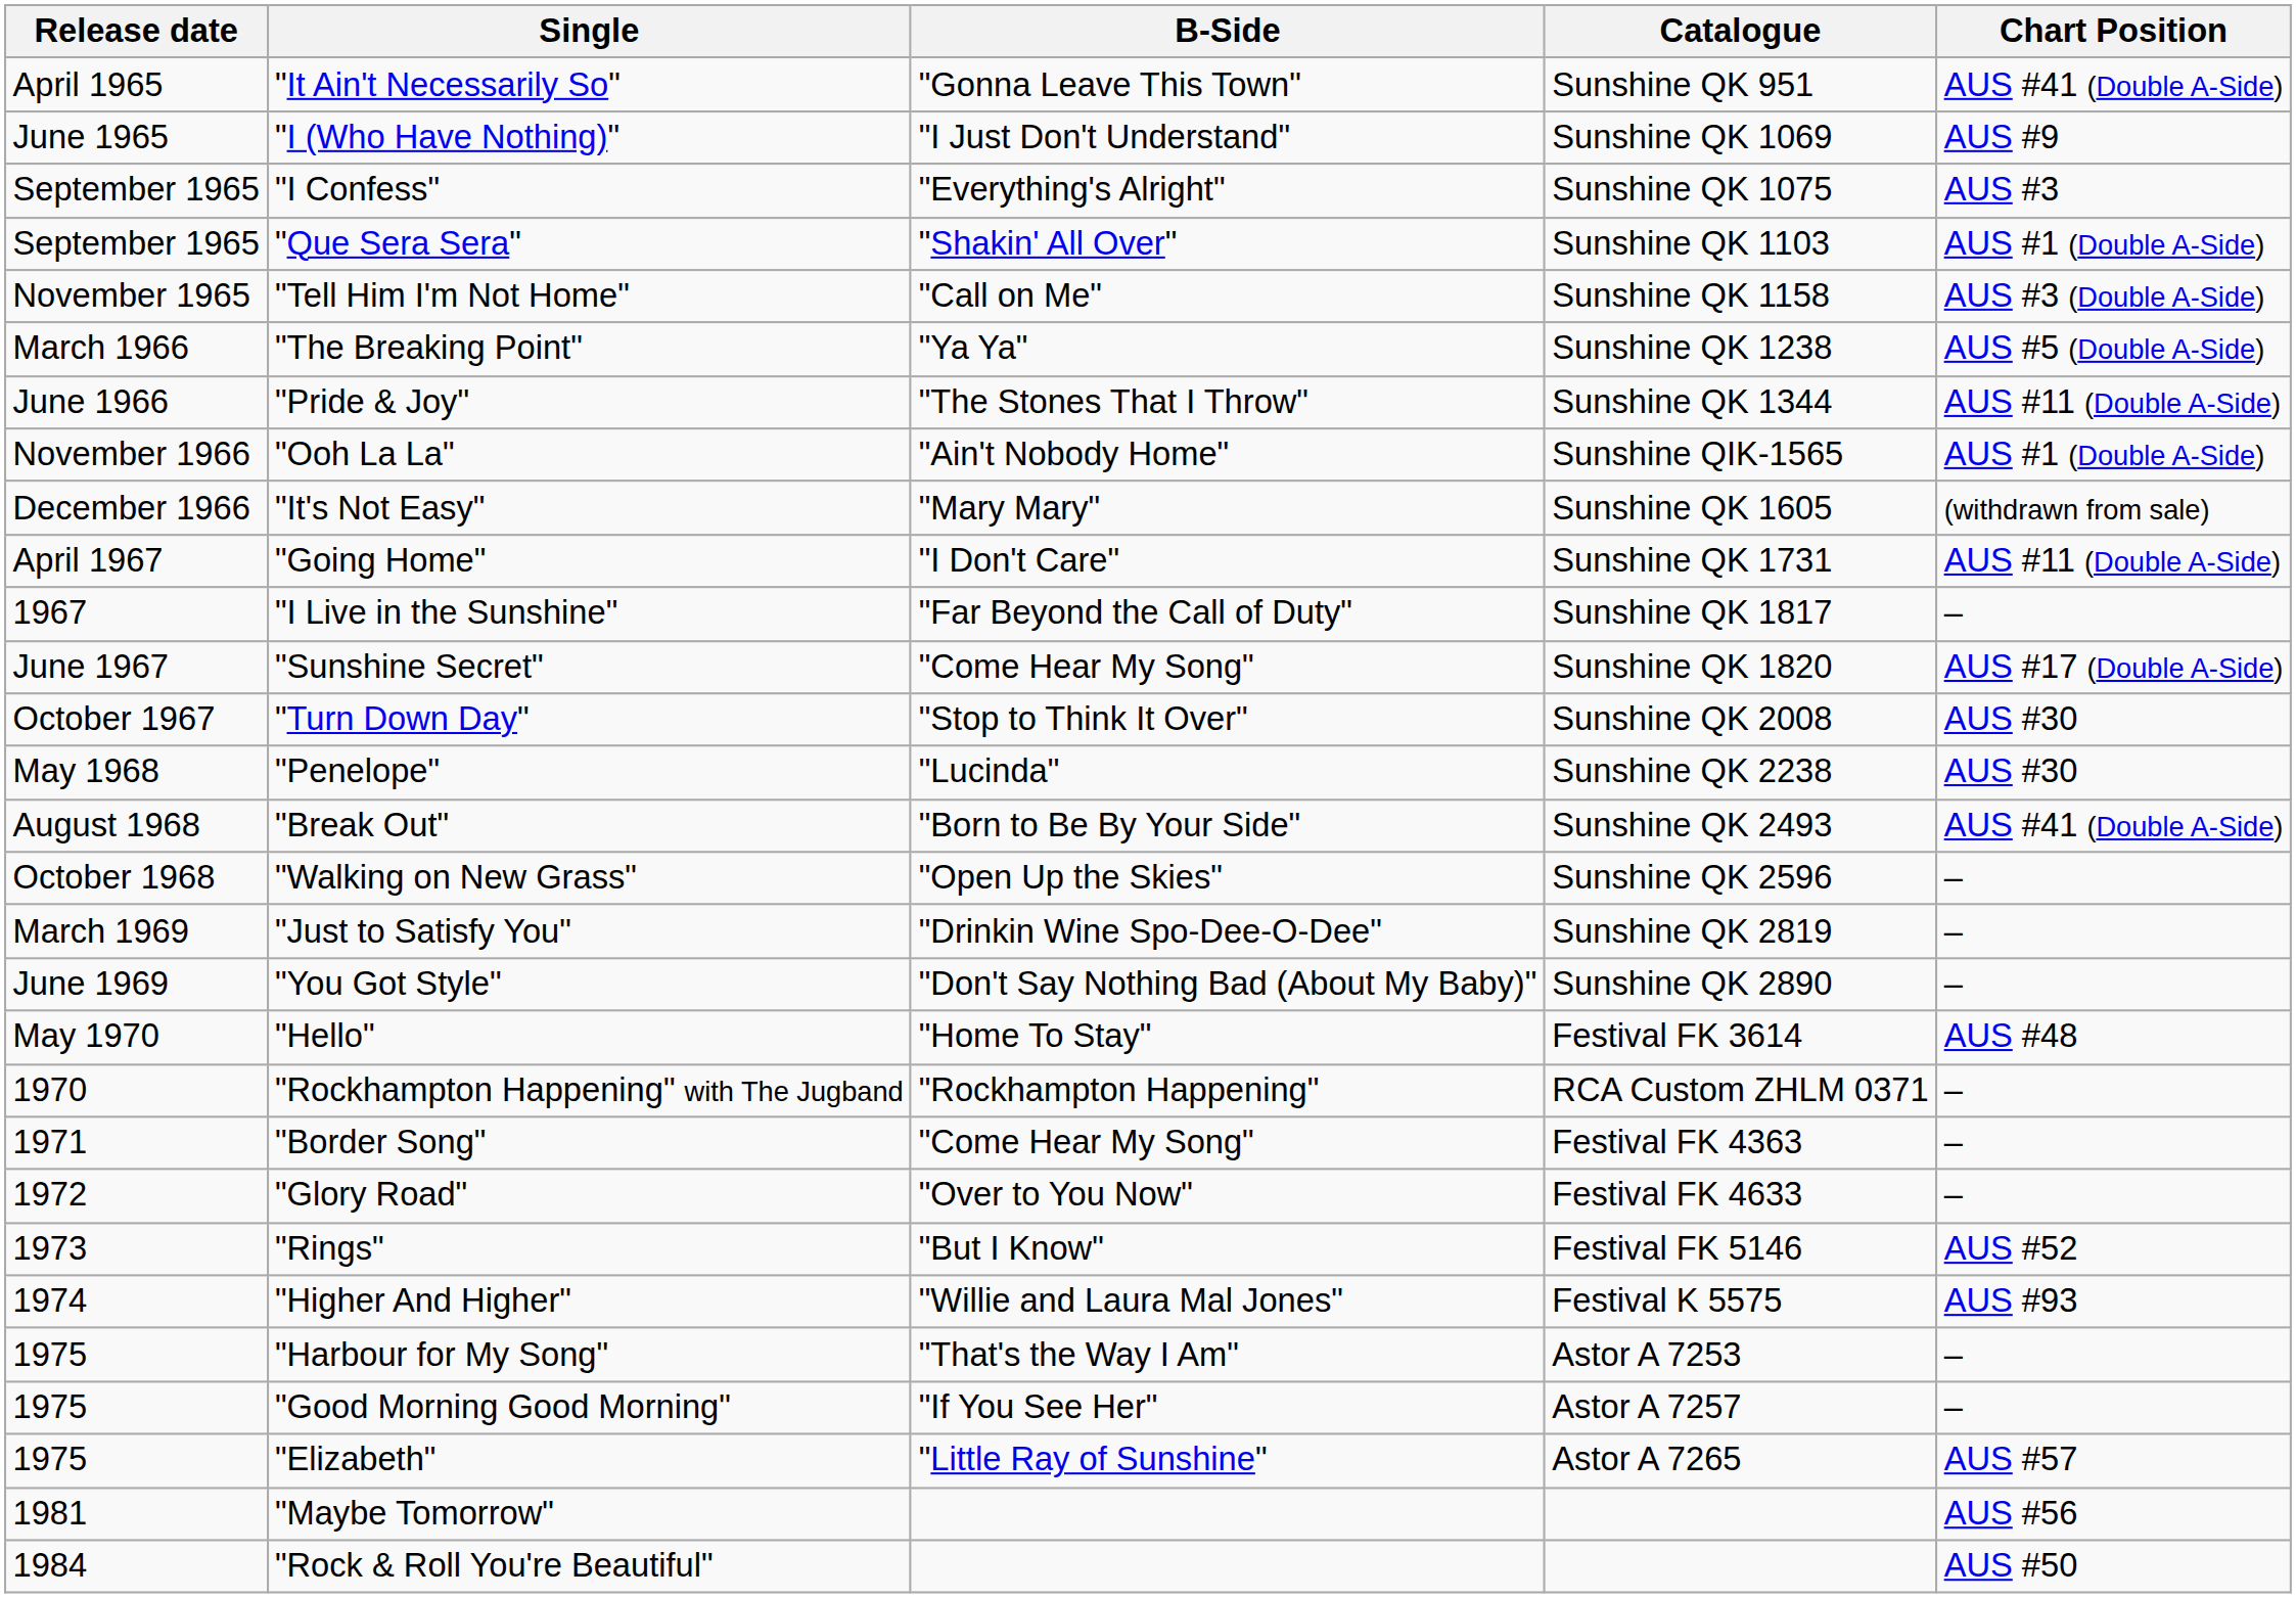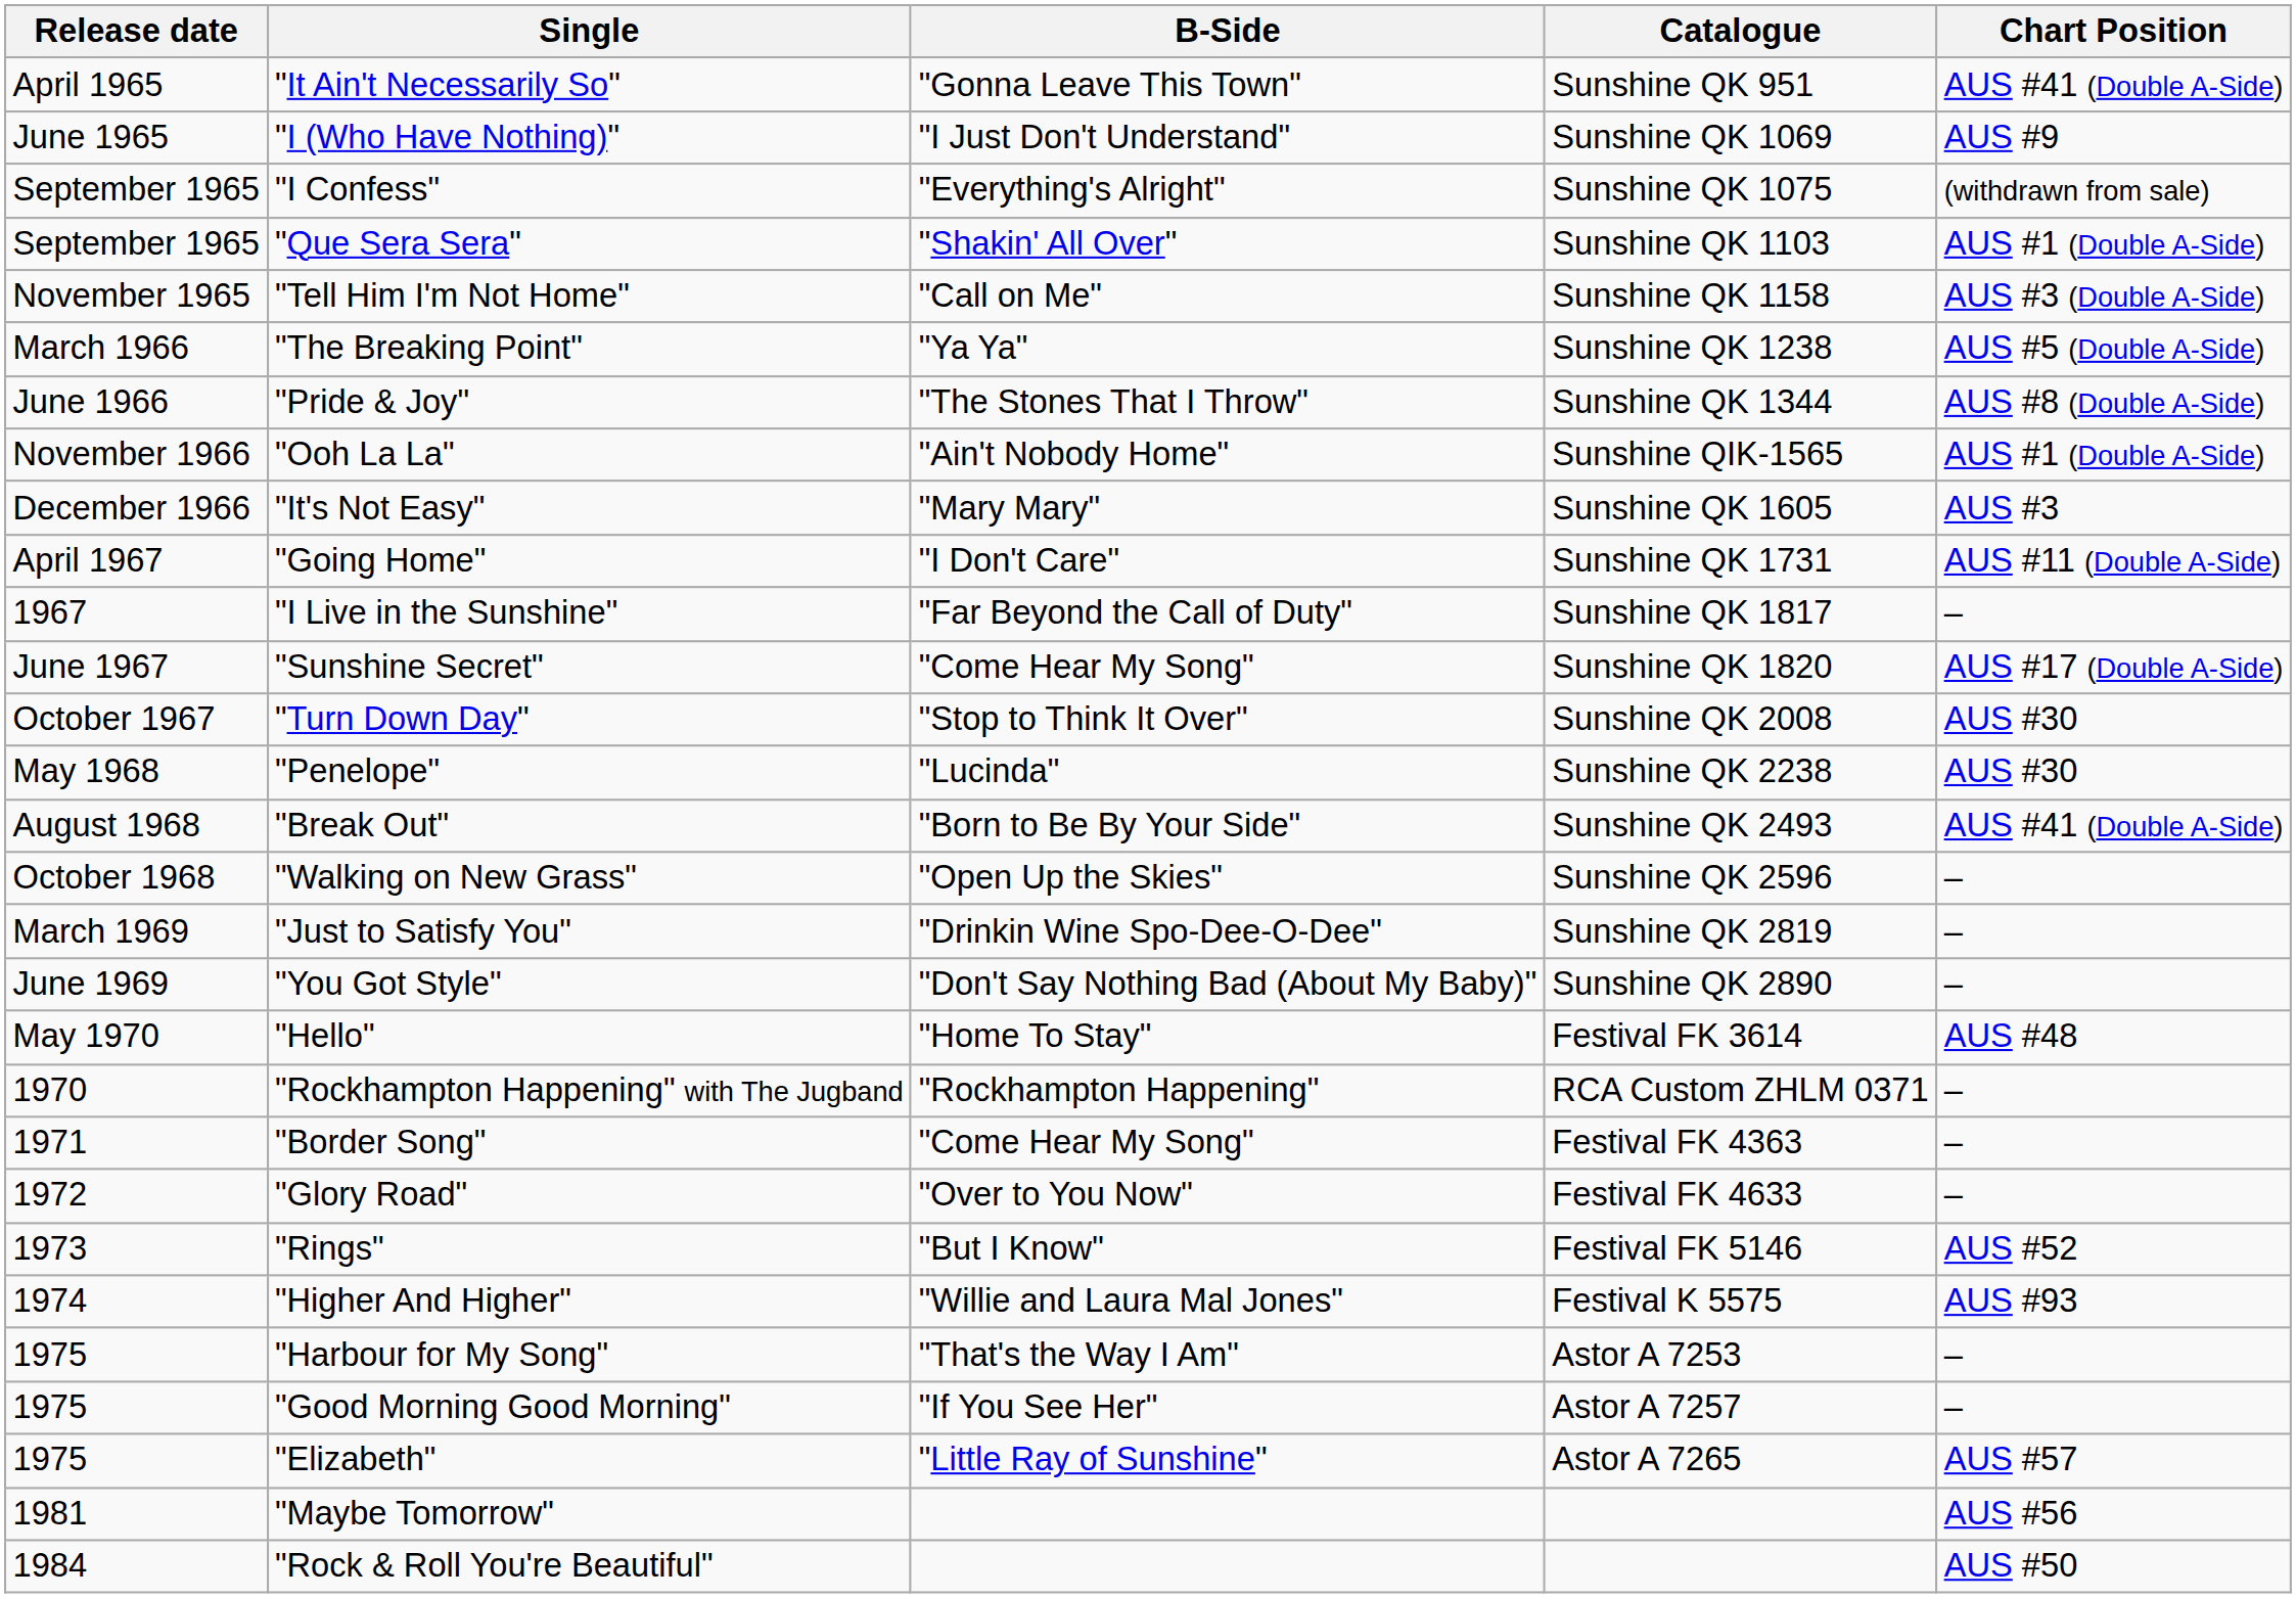 <table class="wikitable">
 <tr>
 <th>Release date</th>
 <th>Single</th>
 <th>B-Side</th>
 <th>Catalogue</th>
 <th>Chart Position</th>
 </tr>
 <tr>
 <td>April 1965</td>
 <td>"<a href='#'>It Ain't Necessarily So</a>"</td>
 <td>"Gonna Leave This Town"</td>
 <td>Sunshine QK 951</td>
 <td><a href='#'>AUS</a> #41 <small>(<a href='#'>Double A-Side</a>)</small></td>
 </tr>
 <tr>
 <td>June 1965</td>
 <td>"<a href='#'>I (Who Have Nothing)</a>"</td>
 <td>"I Just Don't Understand"</td>
 <td>Sunshine QK 1069</td>
 <td><a href='#'>AUS</a> #9</td>
 </tr>
 <tr>
 <td>September 1965</td>
 <td>"I Confess"</td>
 <td>"Everything's Alright"</td>
 <td>Sunshine QK 1075</td>
-<td><a href='#'>AUS</a> #3</td>
+<td><small>(withdrawn from sale)</small></td>
 </tr>
 <tr>
 <td>September 1965</td>
 <td>"<a href='#'>Que Sera Sera</a>"</td>
 <td>"<a href='#'>Shakin' All Over</a>"</td>
 <td>Sunshine QK 1103</td>
 <td><a href='#'>AUS</a> #1 <small>(<a href='#'>Double A-Side</a>)</small></td>
 </tr>
 <tr>
 <td>November 1965</td>
 <td>"Tell Him I'm Not Home"</td>
 <td>"Call on Me"</td>
 <td>Sunshine QK 1158</td>
 <td><a href='#'>AUS</a> #3 <small>(<a href='#'>Double A-Side</a>)</small></td>
 </tr>
 <tr>
 <td>March 1966</td>
 <td>"The Breaking Point"</td>
 <td>"Ya Ya"</td>
 <td>Sunshine QK 1238</td>
 <td><a href='#'>AUS</a> #5 <small>(<a href='#'>Double A-Side</a>)</small></td>
 </tr>
 <tr>
 <td>June 1966</td>
 <td>"Pride & Joy"</td>
 <td>"The Stones That I Throw"</td>
 <td>Sunshine QK 1344</td>
-<td><a href='#'>AUS</a> #11 <small>(<a href='#'>Double A-Side</a>)</small></td>
+<td><a href='#'>AUS</a> #8 <small>(<a href='#'>Double A-Side</a>)</small></td>
 </tr>
 <tr>
 <td>November 1966</td>
 <td>"Ooh La La"</td>
 <td>"Ain't Nobody Home"</td>
 <td>Sunshine QIK-1565</td>
 <td><a href='#'>AUS</a> #1 <small>(<a href='#'>Double A-Side</a>)</small></td>
 </tr>
 <tr>
 <td>December 1966</td>
 <td>"It's Not Easy"</td>
 <td>"Mary Mary"</td>
 <td>Sunshine QK 1605</td>
-<td><small>(withdrawn from sale)</small></td>
+<td><a href='#'>AUS</a> #3</td>
 </tr>
 <tr>
 <td>April 1967</td>
 <td>"Going Home"</td>
 <td>"I Don't Care"</td>
 <td>Sunshine QK 1731</td>
 <td><a href='#'>AUS</a> #11 <small>(<a href='#'>Double A-Side</a>)</small></td>
 </tr>
 <tr>
 <td>1967</td>
 <td>"I Live in the Sunshine"</td>
 <td>"Far Beyond the Call of Duty"</td>
 <td>Sunshine QK 1817</td>
 <td>–</td>
 </tr>
 <tr>
 <td>June 1967</td>
 <td>"Sunshine Secret"</td>
 <td>"Come Hear My Song"</td>
 <td>Sunshine QK 1820</td>
 <td><a href='#'>AUS</a> #17 <small>(<a href='#'>Double A-Side</a>)</small></td>
 </tr>
 <tr>
 <td>October 1967</td>
 <td>"<a href='#'>Turn Down Day</a>"</td>
 <td>"Stop to Think It Over"</td>
 <td>Sunshine QK 2008</td>
 <td><a href='#'>AUS</a> #30</td>
 </tr>
 <tr>
 <td>May 1968</td>
 <td>"Penelope"</td>
 <td>"Lucinda"</td>
 <td>Sunshine QK 2238</td>
 <td><a href='#'>AUS</a> #30</td>
 </tr>
 <tr>
 <td>August 1968</td>
 <td>"Break Out"</td>
 <td>"Born to Be By Your Side"</td>
 <td>Sunshine QK 2493</td>
 <td><a href='#'>AUS</a> #41 <small>(<a href='#'>Double A-Side</a>)</small></td>
 </tr>
 <tr>
 <td>October 1968</td>
 <td>"Walking on New Grass"</td>
 <td>"Open Up the Skies"</td>
 <td>Sunshine QK 2596</td>
 <td>–</td>
 </tr>
 <tr>
 <td>March 1969</td>
 <td>"Just to Satisfy You"</td>
 <td>"Drinkin Wine Spo-Dee-O-Dee"</td>
 <td>Sunshine QK 2819</td>
 <td>–</td>
 </tr>
 <tr>
 <td>June 1969</td>
 <td>"You Got Style"</td>
 <td>"Don't Say Nothing Bad (About My Baby)"</td>
 <td>Sunshine QK 2890</td>
 <td>–</td>
 </tr>
 <tr>
 <td>May 1970</td>
 <td>"Hello"</td>
 <td>"Home To Stay"</td>
 <td>Festival FK 3614</td>
 <td><a href='#'>AUS</a> #48</td>
 </tr>
 <tr>
 <td>1970</td>
 <td>"Rockhampton Happening" <small>with The Jugband</small></td>
 <td>"Rockhampton Happening"</td>
 <td>RCA Custom ZHLM 0371</td>
 <td>–</td>
 </tr>
 <tr>
 <td>1971</td>
 <td>"Border Song"</td>
 <td>"Come Hear My Song"</td>
 <td>Festival FK 4363</td>
 <td>–</td>
 </tr>
 <tr>
 <td>1972</td>
 <td>"Glory Road"</td>
 <td>"Over to You Now"</td>
 <td>Festival FK 4633</td>
 <td>–</td>
 </tr>
 <tr>
 <td>1973</td>
 <td>"Rings"</td>
 <td>"But I Know"</td>
 <td>Festival FK 5146</td>
 <td><a href='#'>AUS</a> #52</td>
 </tr>
 <tr>
 <td>1974</td>
 <td>"Higher And Higher"</td>
 <td>"Willie and Laura Mal Jones"</td>
 <td>Festival K 5575</td>
 <td><a href='#'>AUS</a> #93</td>
 </tr>
 <tr>
 <td>1975</td>
 <td>"Harbour for My Song"</td>
 <td>"That's the Way I Am"</td>
 <td>Astor A 7253</td>
 <td>–</td>
 </tr>
 <tr>
 <td>1975</td>
 <td>"Good Morning Good Morning"</td>
 <td>"If You See Her"</td>
 <td>Astor A 7257</td>
 <td>–</td>
 </tr>
 <tr>
 <td>1975</td>
 <td>"Elizabeth"</td>
 <td>"<a href='#'>Little Ray of Sunshine</a>"</td>
 <td>Astor A 7265</td>
 <td><a href='#'>AUS</a> #57</td>
 </tr>
 <tr>
 <td>1981</td>
 <td>"Maybe Tomorrow"</td>
 <td></td>
 <td></td>
 <td><a href='#'>AUS</a> #56</td>
 </tr>
 <tr>
 <td>1984</td>
 <td>"Rock & Roll You're Beautiful"</td>
 <td></td>
 <td></td>
 <td><a href='#'>AUS</a> #50</td>
 </tr>
 </table>
